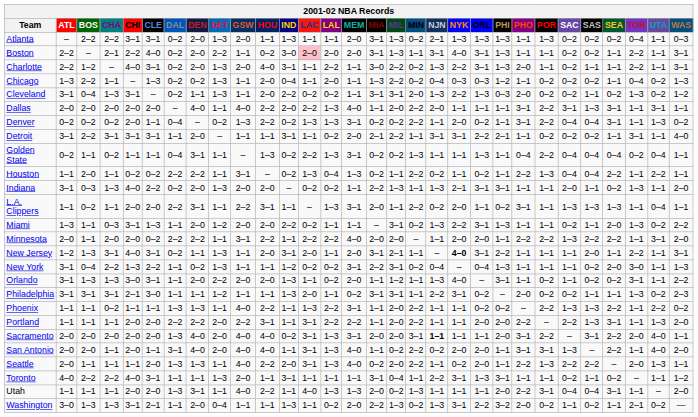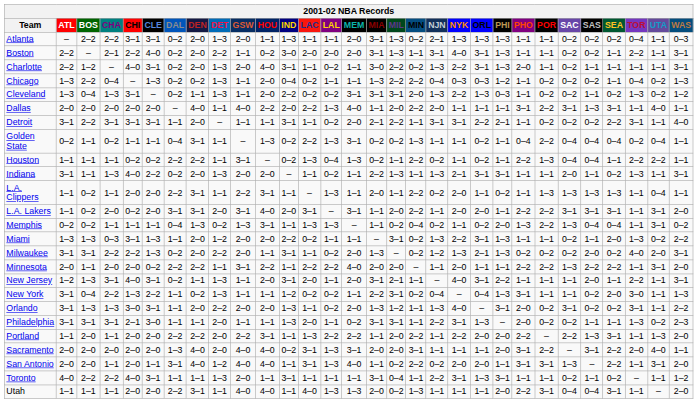 <table class="wikitable" style="font-size:90%; text-align:center;">
 <tr>
 <th colspan=30>2001-02 NBA Records</th>
 </tr>
 <tr>
 <th width=100>Team</th>
 <th style="background:#FF0000;color:#FFFFFF;width=35">ATL</th>
 <th style="background:#006400;color:#FFFFFF;width=35">BOS</th>
 <th style="background:#008080;color:#800080;width=35">CHA</th>
 <th style="background:#FF0000;color:#000000;width=35">CHI</th>
 <th style="background:#000000;color:#5787DC;width=35">CLE</th>
 <th style="background:#0055BA;color:#898D8F;width=35">DAL</th>
 <th style="background:#141A44;color:#BC2224;width=35">DEN</th>
 <th style="background:#006BB7;color:#ED164B;width=35">DET</th>
 <th style="background:#072E63;color:#DC5A34;width=35">GSW</th>
 <th style="background:#002366;color:#FF0000;width=35">HOU</th>
 <th style="background:#000080;color:#FFD700;width=35">IND</th>
 <th style="background:#F9160D;color:#1A2E8B;width=35">LAC</th>
 <th style="background:#800080;color:#FFD700;width=35">LAL</th>
 <th style="background:#000000;color:#0CB2AC;width=35">MEM</th>
 <th style="background:#000000;color:#8B0000;width=35">MIA</th>
 <th style="background:#00471B;color:#5C378A;width=35">MIL</th>
 <th style="background:#044D80;color:#000000;width=35">MIN</th>
 <th style="background:#12305B;color:#C4CED4;width=35">NJN</th>
 <th style="background:#0000FF;color:#FF8C00;width=35">NYK</th>
 <th style="background:#0000FF;color:#000000;width=35">ORL</th>
 <th style="background:#000000;color:#BB9754;width=35">PHI</th>
 <th style="background:#800080;color:#FF4500;width=35">PHO</th>
 <th style="background:#000000;color:#FF0000;width=35">POR</th>
 <th style="background:#6846A8;color:#FFFFFF;width=35">SAC</th>
 <th style="background:#000000;color:#C0C0C0;width=35">SAS</th>
 <th style="background:#005831;color:#FFC322;width=35">SEA</th>
 <th style="background:#7436BF;color:#BE0F34;width=35">TOR</th>
 <th style="background:#644A9C;color:#149BC7;width=35">UTA</th>
 <th style="background:#044D7D;color:#BC7A44;width=35">WAS</th>
 </tr>
 <tr>
 <td style="text-align:left;"><a href='#'>Atlanta</a></td>
 <td>–</td>
 <td>2–2</td>
 <td>2–2</td>
 <td>3–1</td>
 <td>3–1</td>
 <td>0–2</td>
 <td>2–0</td>
 <td>1–3</td>
 <td>2–0</td>
 <td>1–1</td>
 <td>1–3</td>
 <td>1–1</td>
 <td>1–1</td>
 <td>2–0</td>
 <td>3–1</td>
 <td>1–3</td>
 <td>0–2</td>
 <td>2–1</td>
 <td>1–3</td>
 <td>1–3</td>
 <td>1–3</td>
 <td>1–1</td>
-<td>1–3</td>
+<td>1–1</td>
 <td>0–2</td>
 <td>0–2</td>
 <td>0–2</td>
 <td>0–4</td>
 <td>1–1</td>
 <td>0–3</td>
 </tr>
 <tr>
 <td style="text-align:left;"><a href='#'>Boston</a></td>
 <td>2–2</td>
 <td>–</td>
 <td>2–1</td>
 <td>2–2</td>
 <td>4–0</td>
 <td>0–2</td>
 <td>2–0</td>
 <td>2–2</td>
 <td>1–1</td>
 <td>0–2</td>
 <td>3–0</td>
-<td style="background: pink;">2–0</td>
+<td>2–0</td>
 <td>2–0</td>
 <td>2–0</td>
 <td>3–1</td>
 <td>1–3</td>
 <td>1–1</td>
 <td>3–1</td>
 <td>4–0</td>
 <td>3–1</td>
 <td>1–3</td>
 <td>1–1</td>
 <td>1–1</td>
 <td>0–2</td>
 <td>0–2</td>
 <td>1–1</td>
 <td>2–2</td>
 <td>1–1</td>
 <td>3–1</td>
 </tr>
 <tr>
 <td style="text-align:left;"><a href='#'>Charlotte</a></td>
 <td>2–2</td>
 <td>1–2</td>
 <td>–</td>
 <td>4–0</td>
 <td>3–1</td>
 <td>0–2</td>
 <td>2–0</td>
 <td>1–3</td>
 <td>2–0</td>
 <td>4–0</td>
 <td>3–1</td>
 <td>1–1</td>
-<td>2–2</td>
+<td>0–2</td>
 <td>1–1</td>
 <td>3–0</td>
 <td>2–2</td>
 <td>0–2</td>
 <td>1–3</td>
 <td>2–2</td>
 <td>3–1</td>
 <td>1–3</td>
 <td>2–0</td>
 <td>1–1</td>
 <td>0–2</td>
 <td>1–1</td>
 <td>1–1</td>
-<td>2–2</td>
+<td>1–1</td>
 <td>1–1</td>
 <td>3–1</td>
 </tr>
 <tr>
 <td style="text-align:left;"><a href='#'>Chicago</a></td>
 <td>1–3</td>
 <td>2–2</td>
-<td>1–1</td>
+<td>0–4</td>
 <td>–</td>
 <td>1–3</td>
 <td>0–2</td>
 <td>0–2</td>
 <td>1–3</td>
 <td>1–1</td>
 <td>2–0</td>
 <td>0–4</td>
+<td>0–2</td>
 <td>1–1</td>
-<td>2–0</td>
 <td>1–1</td>
 <td>1–3</td>
 <td>2–2</td>
-<td>0–2</td>
+<td>2–2</td>
 <td>0–4</td>
 <td>0–3</td>
 <td>0–3</td>
 <td>1–2</td>
 <td>1–1</td>
 <td>0–2</td>
 <td>0–2</td>
 <td>0–2</td>
 <td>1–1</td>
 <td>0–4</td>
 <td>0–2</td>
 <td>1–3</td>
 </tr>
 <tr>
 <td style="text-align:left;"><a href='#'>Cleveland</a></td>
-<td>3–1</td>
+<td>1–3</td>
 <td>0–4</td>
 <td>1–3</td>
 <td>3–1</td>
 <td>–</td>
 <td>0–2</td>
 <td>1–1</td>
 <td>1–3</td>
 <td>1–1</td>
 <td>2–0</td>
 <td>2–2</td>
 <td>0–2</td>
 <td>0–2</td>
-<td>1–1</td>
+<td>3–1</td>
 <td>3–1</td>
 <td>3–1</td>
 <td>2–0</td>
 <td>1–3</td>
 <td>2–2</td>
 <td>1–3</td>
 <td>0–3</td>
-<td>2–0</td>
+<td>1–1</td>
 <td>0–2</td>
 <td>0–2</td>
 <td>1–1</td>
 <td>0–2</td>
 <td>1–3</td>
 <td>0–2</td>
 <td>1–2</td>
 </tr>
 <tr>
 <td style="text-align:left;"><a href='#'>Dallas</a></td>
 <td>2–0</td>
 <td>2–0</td>
 <td>2–0</td>
 <td>2–0</td>
 <td>2–0</td>
 <td>–</td>
 <td>4–0</td>
 <td>1–1</td>
 <td>4–0</td>
 <td>2–2</td>
 <td>2–0</td>
 <td>2–2</td>
 <td>1–3</td>
 <td>4–0</td>
 <td>1–1</td>
 <td>2–0</td>
 <td>2–2</td>
 <td>2–0</td>
 <td>1–1</td>
 <td>1–1</td>
 <td>1–1</td>
 <td>3–1</td>
 <td>2–2</td>
 <td>3–1</td>
 <td>1–3</td>
 <td>3–1</td>
 <td>1–1</td>
-<td>3–1</td>
+<td>4–0</td>
 <td>1–1</td>
-</tr>
-<tr>
-<td style="text-align:left;"><a href='#'>Denver</a></td>
-<td>0–2</td>
-<td>0–2</td>
-<td>0–2</td>
-<td>2–0</td>
-<td>1–1</td>
-<td>0–4</td>
-<td>–</td>
-<td>0–2</td>
-<td>1–3</td>
-<td>2–2</td>
-<td>0–2</td>
-<td>1–3</td>
-<td>1–3</td>
-<td>3–1</td>
-<td>0–2</td>
-<td>0–2</td>
-<td>2–2</td>
-<td>1–1</td>
-<td>2–0</td>
-<td>0–2</td>
-<td>1–1</td>
-<td>3–1</td>
-<td>2–2</td>
-<td>0–4</td>
-<td>0–4</td>
-<td>3–1</td>
-<td>1–1</td>
-<td>1–3</td>
-<td>0–2</td>
 </tr>
 <tr>
 <td style="text-align:left;"><a href='#'>Detroit</a></td>
 <td>3–1</td>
 <td>2–2</td>
 <td>3–1</td>
 <td>3–1</td>
 <td>3–1</td>
 <td>1–1</td>
 <td>2–0</td>
 <td>–</td>
 <td>1–1</td>
 <td>1–1</td>
 <td>3–1</td>
 <td>1–1</td>
 <td>0–2</td>
 <td>2–0</td>
 <td>2–1</td>
 <td>2–2</td>
 <td>1–1</td>
 <td>3–1</td>
 <td>3–1</td>
 <td>2–2</td>
 <td>2–1</td>
 <td>1–1</td>
 <td>0–2</td>
 <td>0–2</td>
 <td>0–2</td>
-<td>1–1</td>
+<td>2–2</td>
 <td>3–1</td>
 <td>1–1</td>
 <td>4–0</td>
 </tr>
 <tr>
 <td style="text-align:left;"><a href='#'>Golden State</a></td>
 <td>0–2</td>
 <td>1–1</td>
 <td>0–2</td>
 <td>1–1</td>
 <td>1–1</td>
 <td>0–4</td>
 <td>3–1</td>
 <td>1–1</td>
 <td>–</td>
 <td>1–3</td>
 <td>0–2</td>
 <td>2–2</td>
 <td>1–3</td>
 <td>3–1</td>
 <td>0–2</td>
 <td>0–2</td>
 <td>1–3</td>
 <td>1–1</td>
 <td>1–1</td>
-<td>1–3</td>
+<td>0–2</td>
 <td>1–1</td>
 <td>0–4</td>
 <td>2–2</td>
 <td>0–4</td>
 <td>0–4</td>
 <td>0–4</td>
 <td>0–2</td>
 <td>0–4</td>
 <td>1–1</td>
 </tr>
 <tr>
 <td style="text-align:left;"><a href='#'>Houston</a></td>
 <td>1–1</td>
-<td>2–0</td>
+<td>1–1</td>
 <td>1–1</td>
 <td>0–2</td>
 <td>0–2</td>
 <td>2–2</td>
 <td>2–2</td>
 <td>1–1</td>
 <td>3–1</td>
 <td>–</td>
 <td>0–2</td>
 <td>1–3</td>
 <td>0–4</td>
 <td>1–3</td>
 <td>0–2</td>
 <td>1–1</td>
 <td>2–2</td>
 <td>0–2</td>
 <td>1–1</td>
 <td>0–2</td>
 <td>1–1</td>
 <td>2–2</td>
 <td>1–3</td>
 <td>0–4</td>
 <td>0–4</td>
+<td>1–1</td>
 <td>2–2</td>
-<td>1–1</td>
 <td>2–2</td>
 <td>1–1</td>
 </tr>
 <tr>
 <td style="text-align:left;"><a href='#'>Indiana</a></td>
 <td>3–1</td>
-<td>0–3</td>
+<td>1–1</td>
 <td>1–3</td>
 <td>4–0</td>
 <td>2–2</td>
 <td>0–2</td>
 <td>2–0</td>
 <td>1–3</td>
 <td>2–0</td>
 <td>2–0</td>
 <td>–</td>
-<td>0–2</td>
+<td>1–1</td>
 <td>0–2</td>
 <td>1–1</td>
 <td>2–2</td>
 <td>1–3</td>
 <td>1–1</td>
 <td>1–3</td>
 <td>2–1</td>
 <td>3–1</td>
 <td>3–1</td>
 <td>1–1</td>
 <td>1–1</td>
 <td>2–0</td>
 <td>1–1</td>
 <td>0–2</td>
 <td>1–3</td>
 <td>1–1</td>
-<td>2–0</td>
+<td>3–1</td>
 </tr>
 <tr>
 <td style="text-align:left;"><a href='#'>L.A. Clippers</a></td>
 <td>1–1</td>
 <td>0–2</td>
 <td>1–1</td>
 <td>2–0</td>
 <td>2–0</td>
 <td>2–2</td>
 <td>3–1</td>
 <td>1–1</td>
 <td>2–2</td>
 <td>3–1</td>
 <td>1–1</td>
 <td>–</td>
 <td>1–3</td>
-<td>3–1</td>
+<td>1–1</td>
 <td>2–0</td>
 <td>1–1</td>
 <td>2–2</td>
 <td>0–2</td>
 <td>2–0</td>
 <td>1–1</td>
 <td>0–2</td>
-<td>3–1</td>
 <td>1–1</td>
+<td>1–3</td>
 <td>1–3</td>
 <td>1–3</td>
 <td>1–3</td>
 <td>1–1</td>
 <td>0–4</td>
 <td>1–1</td>
 </tr>
 <tr>
+<td style="text-align:left;"><a href='#'>L.A. Lakers</a></td>
+<td>1–1</td>
+<td>0–2</td>
+<td>2–0</td>
+<td>0–2</td>
+<td>2–0</td>
+<td>3–1</td>
+<td>3–1</td>
+<td>2–0</td>
+<td>3–1</td>
+<td>4–0</td>
+<td>2–0</td>
+<td>3–1</td>
+<td>–</td>
+<td>3–1</td>
+<td>1–1</td>
+<td>2–0</td>
+<td>2–2</td>
+<td>1–1</td>
+<td>2–0</td>
+<td>2–0</td>
+<td>1–1</td>
+<td>2–2</td>
+<td>2–2</td>
+<td>3–1</td>
+<td>3–1</td>
+<td>3–1</td>
+<td>1–1</td>
+<td>3–1</td>
+<td>2–0</td>
+</tr>
+<tr>
+<td style="text-align:left;"><a href='#'>Memphis</a></td>
+<td>0–2</td>
+<td>0–2</td>
+<td>1–1</td>
+<td>1–1</td>
+<td>1–1</td>
+<td>0–4</td>
+<td>1–3</td>
+<td>0–2</td>
+<td>1–3</td>
+<td>3–1</td>
+<td>1–1</td>
+<td>1–3</td>
+<td>1–3</td>
+<td>–</td>
+<td>1–1</td>
+<td>0–2</td>
+<td>0–4</td>
+<td>0–2</td>
+<td>1–1</td>
+<td>0–2</td>
+<td>2–0</td>
+<td>1–3</td>
+<td>2–2</td>
+<td>1–3</td>
+<td>0–4</td>
+<td>0–4</td>
+<td>1–1</td>
+<td>3–1</td>
+<td>0–2</td>
+</tr>
+<tr>
 <td style="text-align:left;"><a href='#'>Miami</a></td>
 <td>1–3</td>
-<td>1–1</td>
+<td>1–3</td>
 <td>0–3</td>
 <td>3–1</td>
 <td>1–3</td>
 <td>1–1</td>
 <td>2–0</td>
 <td>1–2</td>
 <td>2–0</td>
 <td>2–0</td>
 <td>2–2</td>
 <td>0–2</td>
 <td>1–1</td>
 <td>1–1</td>
 <td>–</td>
 <td>3–1</td>
 <td>0–2</td>
 <td>1–3</td>
 <td>2–2</td>
 <td>3–1</td>
 <td>1–3</td>
 <td>1–1</td>
 <td>1–1</td>
 <td>0–2</td>
 <td>1–1</td>
 <td>2–0</td>
 <td>1–3</td>
 <td>0–2</td>
 <td>2–2</td>
 </tr>
 <tr>
+<td style="text-align:left;"><a href='#'>Milwaukee</a></td>
+<td>3–1</td>
+<td>3–1</td>
+<td>2–2</td>
+<td>2–2</td>
+<td>1–3</td>
+<td>0–2</td>
+<td>2–0</td>
+<td>2–2</td>
+<td>2–0</td>
+<td>1–1</td>
+<td>3–1</td>
+<td>1–1</td>
+<td>0–2</td>
+<td>2–0</td>
+<td>1–3</td>
+<td>–</td>
+<td>0–2</td>
+<td>1–2</td>
+<td>1–3</td>
+<td>2–1</td>
+<td>1–3</td>
+<td>0–2</td>
+<td>0–2</td>
+<td>0–2</td>
+<td>2–0</td>
+<td>0–2</td>
+<td>4–0</td>
+<td>2–0</td>
+<td>3–1</td>
+</tr>
+<tr>
 <td style="text-align:left;"><a href='#'>Minnesota</a></td>
 <td>2–0</td>
 <td>1–1</td>
 <td>2–0</td>
 <td>2–0</td>
 <td>0–2</td>
 <td>2–2</td>
 <td>2–2</td>
 <td>1–1</td>
 <td>3–1</td>
 <td>2–2</td>
 <td>1–1</td>
 <td>2–2</td>
 <td>2–2</td>
 <td>4–0</td>
 <td>2–0</td>
 <td>2–0</td>
 <td>–</td>
 <td>1–1</td>
 <td>2–0</td>
-<td>2–0</td>
+<td>1–1</td>
 <td>1–1</td>
 <td>2–2</td>
 <td>2–2</td>
 <td>1–3</td>
 <td>2–2</td>
 <td>2–2</td>
 <td>1–1</td>
 <td>3–1</td>
 <td>2–0</td>
 </tr>
 <tr>
 <td style="text-align:left;"><a href='#'>New Jersey</a></td>
 <td>1–2</td>
 <td>1–3</td>
 <td>3–1</td>
 <td>4–0</td>
 <td>3–1</td>
 <td>0–2</td>
 <td>1–1</td>
 <td>1–3</td>
 <td>1–1</td>
 <td>2–0</td>
 <td>3–1</td>
 <td>2–0</td>
 <td>1–1</td>
 <td>2–0</td>
 <td>3–1</td>
 <td>2–1</td>
 <td>1–1</td>
 <td>–</td>
-<td><strong>4–0</strong></td>
+<td>4–0</td>
 <td>3–1</td>
 <td>2–2</td>
 <td>1–1</td>
 <td>1–1</td>
 <td>1–1</td>
 <td>2–0</td>
 <td>1–1</td>
 <td>2–2</td>
 <td>1–1</td>
 <td>3–1</td>
 </tr>
 <tr>
 <td style="text-align:left;"><a href='#'>New York</a></td>
 <td>3–1</td>
 <td>0–4</td>
 <td>2–2</td>
 <td>1–3</td>
 <td>2–2</td>
 <td>1–1</td>
 <td>0–2</td>
 <td>1–3</td>
 <td>1–1</td>
 <td>1–1</td>
 <td>1–2</td>
 <td>0–2</td>
 <td>0–2</td>
-<td>3–1</td>
+<td>1–1</td>
 <td>2–2</td>
 <td>3–1</td>
 <td>0–2</td>
 <td>0–4</td>
 <td>–</td>
 <td>0–4</td>
 <td>1–3</td>
-<td>1–1</td>
+<td>3–1</td>
 <td>1–1</td>
 <td>1–1</td>
 <td>0–2</td>
 <td>2–0</td>
 <td>3–0</td>
 <td>1–1</td>
 <td>1–3</td>
 </tr>
 <tr>
 <td style="text-align:left;"><a href='#'>Orlando</a></td>
 <td>3–1</td>
 <td>1–3</td>
 <td>1–3</td>
 <td>3–0</td>
 <td>3–1</td>
 <td>1–1</td>
 <td>2–0</td>
 <td>2–2</td>
 <td>2–0</td>
 <td>2–0</td>
 <td>1–3</td>
 <td>1–1</td>
 <td>0–2</td>
 <td>2–0</td>
-<td>1–1</td>
+<td>1–3</td>
 <td>1–2</td>
 <td>1–1</td>
 <td>1–3</td>
 <td>4–0</td>
 <td>–</td>
 <td>3–1</td>
-<td>1–1</td>
+<td>2–0</td>
 <td>0–2</td>
-<td>1–1</td>
+<td>3–1</td>
 <td>0–2</td>
 <td>0–2</td>
 <td>3–1</td>
 <td>1–1</td>
 <td>2–2</td>
 </tr>
 <tr>
 <td style="text-align:left;"><a href='#'>Philadelphia</a></td>
 <td>3–1</td>
 <td>3–1</td>
 <td>3–1</td>
 <td>2–1</td>
 <td>3–0</td>
 <td>1–1</td>
 <td>1–1</td>
-<td>1–2</td>
+<td>2–0</td>
 <td>1–1</td>
 <td>1–1</td>
 <td>1–3</td>
 <td>2–0</td>
 <td>1–1</td>
 <td>0–2</td>
 <td>3–1</td>
 <td>3–1</td>
 <td>1–1</td>
 <td>2–2</td>
 <td>3–1</td>
-<td>0–2</td>
+<td>1–3</td>
 <td>–</td>
 <td>2–0</td>
 <td>0–2</td>
 <td>0–2</td>
 <td>1–1</td>
 <td>1–1</td>
 <td>1–3</td>
 <td>0–2</td>
 <td>2–3</td>
 </tr>
 <tr>
-<td style="text-align:left;"><a href='#'>Phoenix</a></td>
-<td>1–1</td>
-<td>1–1</td>
-<td>0–2</td>
-<td>1–1</td>
-<td>1–1</td>
-<td>1–3</td>
-<td>1–3</td>
-<td>1–1</td>
-<td>4–0</td>
-<td>2–2</td>
-<td>1–1</td>
-<td>1–3</td>
-<td>2–2</td>
-<td>3–1</td>
+<td style="text-align:left;"><a href='#'>Portland</a></td>
 <td>1–1</td>
 <td>2–0</td>
-<td>2–2</td>
-<td>1–1</td>
-<td>1–1</td>
-<td>0–2</td>
-<td>0–2</td>
-<td>–</td>
-<td>2–2</td>
-<td>1–3</td>
-<td>1–3</td>
-<td>2–2</td>
-<td>1–1</td>
-<td>2–2</td>
-<td>0–2</td>
-</tr>
-<tr>
-<td style="text-align:left;"><a href='#'>Portland</a></td>
-<td>1–1</td>
-<td>1–1</td>
 <td>1–1</td>
 <td>2–0</td>
 <td>2–0</td>
 <td>2–2</td>
 <td>2–2</td>
 <td>2–0</td>
 <td>2–2</td>
 <td>3–1</td>
 <td>1–1</td>
-<td>3–1</td>
+<td>1–3</td>
 <td>2–2</td>
 <td>2–2</td>
 <td>1–1</td>
 <td>2–0</td>
 <td>2–2</td>
 <td>1–1</td>
-<td>1–1</td>
+<td>2–2</td>
 <td>2–0</td>
 <td>2–0</td>
 <td>2–2</td>
 <td>–</td>
 <td>2–2</td>
 <td>1–3</td>
 <td>3–1</td>
 <td>1–1</td>
 <td>1–3</td>
 <td>2–0</td>
 </tr>
 <tr>
 <td style="text-align:left;"><a href='#'>Sacramento</a></td>
 <td>2–0</td>
 <td>2–0</td>
 <td>2–0</td>
 <td>2–0</td>
 <td>2–0</td>
 <td>1–3</td>
 <td>4–0</td>
 <td>2–0</td>
 <td>4–0</td>
 <td>4–0</td>
 <td>0–2</td>
 <td>3–1</td>
 <td>1–3</td>
 <td>3–1</td>
 <td>2–0</td>
 <td>2–0</td>
 <td>3–1</td>
-<td><strong>1–1</strong></td>
+<td>1–1</td>
 <td>1–1</td>
 <td>1–1</td>
 <td>2–0</td>
 <td>3–1</td>
 <td>2–2</td>
 <td>–</td>
 <td>3–1</td>
 <td>2–2</td>
 <td>2–0</td>
 <td>4–0</td>
 <td>1–1</td>
 </tr>
 <tr>
 <td style="text-align:left;"><a href='#'>San Antonio</a></td>
 <td>2–0</td>
 <td>2–0</td>
 <td>1–1</td>
 <td>2–0</td>
 <td>1–1</td>
 <td>3–1</td>
 <td>4–0</td>
-<td>2–0</td>
+<td>1–2</td>
 <td>4–0</td>
 <td>4–0</td>
 <td>1–1</td>
 <td>3–1</td>
 <td>1–3</td>
 <td>4–0</td>
 <td>1–1</td>
 <td>0–2</td>
 <td>2–2</td>
 <td>0–2</td>
 <td>2–0</td>
 <td>2–0</td>
 <td>1–1</td>
 <td>3–1</td>
 <td>3–1</td>
 <td>1–3</td>
 <td>–</td>
 <td>2–2</td>
 <td>1–1</td>
-<td>4–0</td>
+<td>3–1</td>
 <td>2–0</td>
-</tr>
-<tr>
-<td style="text-align:left;"><a href='#'>Seattle</a></td>
-<td>2–0</td>
-<td>1–1</td>
-<td>1–1</td>
-<td>1–1</td>
-<td>2–0</td>
-<td>1–3</td>
-<td>1–3</td>
-<td>1–1</td>
-<td>4–0</td>
-<td>2–2</td>
-<td>2–0</td>
-<td>3–1</td>
-<td>1–3</td>
-<td>4–0</td>
-<td>0–2</td>
-<td>2–0</td>
-<td>2–2</td>
-<td>1–1</td>
-<td>0–2</td>
-<td>2–0</td>
-<td>1–1</td>
-<td>2–2</td>
-<td>1–3</td>
-<td>2–2</td>
-<td>2–2</td>
-<td>–</td>
-<td>2–0</td>
-<td>1–3</td>
-<td>1–1</td>
 </tr>
 <tr>
 <td style="text-align:left;"><a href='#'>Toronto</a></td>
 <td>4–0</td>
 <td>2–2</td>
 <td>2–2</td>
 <td>4–0</td>
 <td>3–1</td>
 <td>1–1</td>
 <td>1–1</td>
 <td>1–3</td>
 <td>2–0</td>
 <td>1–1</td>
 <td>3–1</td>
 <td>1–1</td>
 <td>1–1</td>
 <td>1–1</td>
 <td>3–1</td>
 <td>0–4</td>
 <td>1–1</td>
 <td>2–2</td>
 <td>3–1</td>
 <td>1–3</td>
 <td>3–1</td>
 <td>1–1</td>
 <td>1–1</td>
 <td>0–2</td>
 <td>1–1</td>
 <td>0–2</td>
 <td>–</td>
 <td>1–1</td>
 <td>1–2</td>
 </tr>
 <tr>
 <td style="text-align:left;">Utah</td>
 <td>1–1</td>
 <td>1–1</td>
 <td>1–1</td>
 <td>2–0</td>
 <td>2–0</td>
-<td>1–3</td>
+<td>2–2</td>
 <td>3–1</td>
 <td>1–1</td>
 <td>4–0</td>
-<td>2–2</td>
+<td>4–0</td>
 <td>1–1</td>
 <td>4–0</td>
 <td>1–3</td>
 <td>1–3</td>
 <td>2–0</td>
 <td>0–2</td>
 <td>1–3</td>
 <td>1–1</td>
 <td>1–1</td>
 <td>1–1</td>
 <td>2–0</td>
 <td>2–2</td>
 <td>3–1</td>
 <td>0–4</td>
 <td>0–4</td>
 <td>3–1</td>
 <td>1–1</td>
 <td>–</td>
 <td>2–0</td>
 </tr>
-<tr>
-<td style="text-align:left;"><a href='#'>Washington</a></td>
-<td>3–0</td>
-<td>1–3</td>
-<td>1–3</td>
-<td>3–1</td>
-<td>2–1</td>
-<td>1–1</td>
-<td>2–0</td>
-<td>0–4</td>
-<td>1–1</td>
-<td>1–1</td>
-<td>1–3</td>
-<td>1–1</td>
-<td>0–2</td>
-<td>2–0</td>
-<td>2–2</td>
-<td>1–3</td>
-<td>0–2</td>
-<td>1–3</td>
-<td>3–1</td>
-<td>2–2</td>
-<td>3–2</td>
-<td>2–0</td>
-<td>0–2</td>
-<td>1–1</td>
-<td>0–2</td>
-<td>1–1</td>
-<td>2–1</td>
-<td>0–2</td>
-<td>—</td>
-</tr>
 </table>
